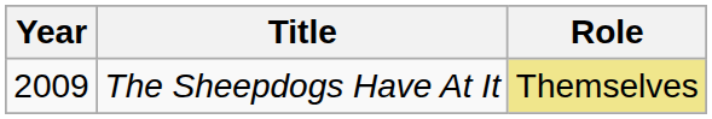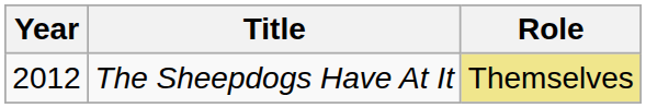 <table class="wikitable sortable">
 <tr>
 <th>Year</th>
 <th>Title</th>
 <th>Role</th>
 </tr>
 <tr>
-<td>2009</td>
+<td>2012</td>
 <td><em>The Sheepdogs Have At It</em></td>
 <td style="background: khaki;">Themselves</td>
 </tr>
 </table>
